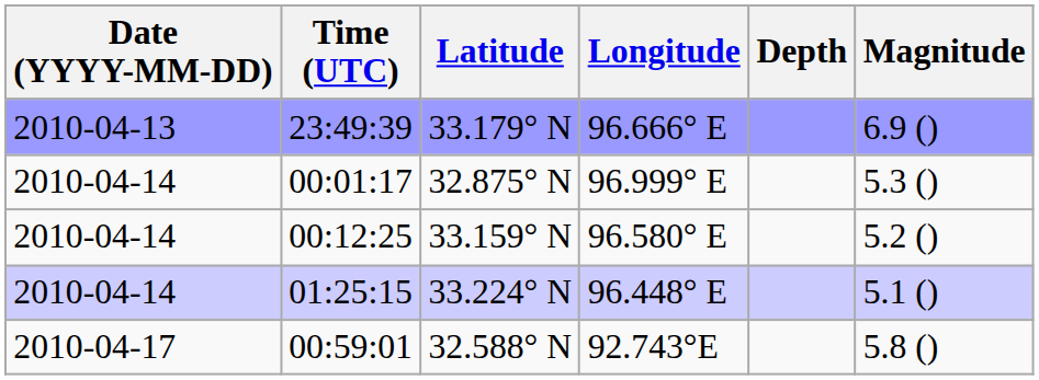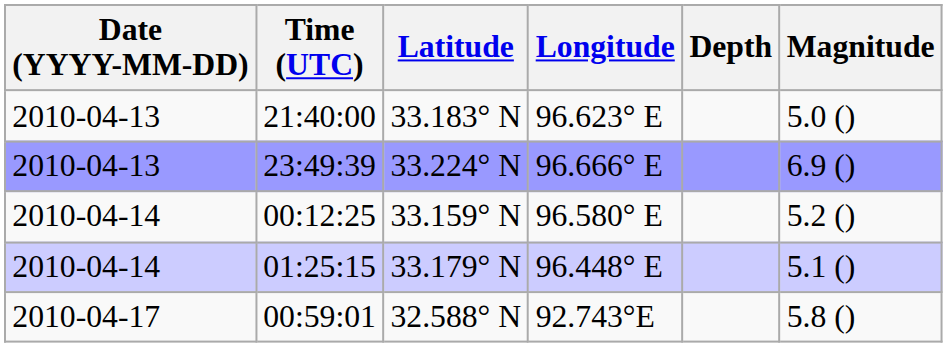 <table class="wikitable sortable" border="1">
 <tr>
 <th>Date <br>(YYYY-MM-DD)</th>
 <th>Time <br>(<a href='#'>UTC</a>)</th>
 <th><a href='#'>Latitude</a></th>
 <th><a href='#'>Longitude</a></th>
 <th>Depth</th>
 <th>Magnitude</th>
 </tr>
+<tr>
+<td>2010-04-13</td>
+<td>21:40:00</td>
+<td>33.183° N</td>
+<td>96.623° E</td>
+<td></td>
+<td>5.0 ()</td>
+</tr>
 <tr style="background: #9999ff">
 <td>2010-04-13</td>
 <td>23:49:39</td>
-<td>33.179° N</td>
+<td>33.224° N</td>
 <td>96.666° E</td>
 <td></td>
 <td>6.9 ()</td>
-</tr>
-<tr>
-<td>2010-04-14</td>
-<td>00:01:17</td>
-<td>32.875° N</td>
-<td>96.999° E</td>
-<td></td>
-<td>5.3 ()</td>
 </tr>
 <tr>
 <td>2010-04-14</td>
 <td>00:12:25</td>
 <td>33.159° N</td>
 <td>96.580° E</td>
 <td></td>
 <td>5.2 ()</td>
 </tr>
 <tr style="background: #ccccff">
 <td>2010-04-14</td>
 <td>01:25:15</td>
-<td>33.224° N</td>
+<td>33.179° N</td>
 <td>96.448° E</td>
 <td></td>
 <td>5.1 ()</td>
 </tr>
 <tr>
 <td>2010-04-17</td>
 <td>00:59:01</td>
 <td>32.588° N</td>
 <td>92.743°E</td>
 <td></td>
 <td>5.8 ()</td>
 </tr>
 </table>
